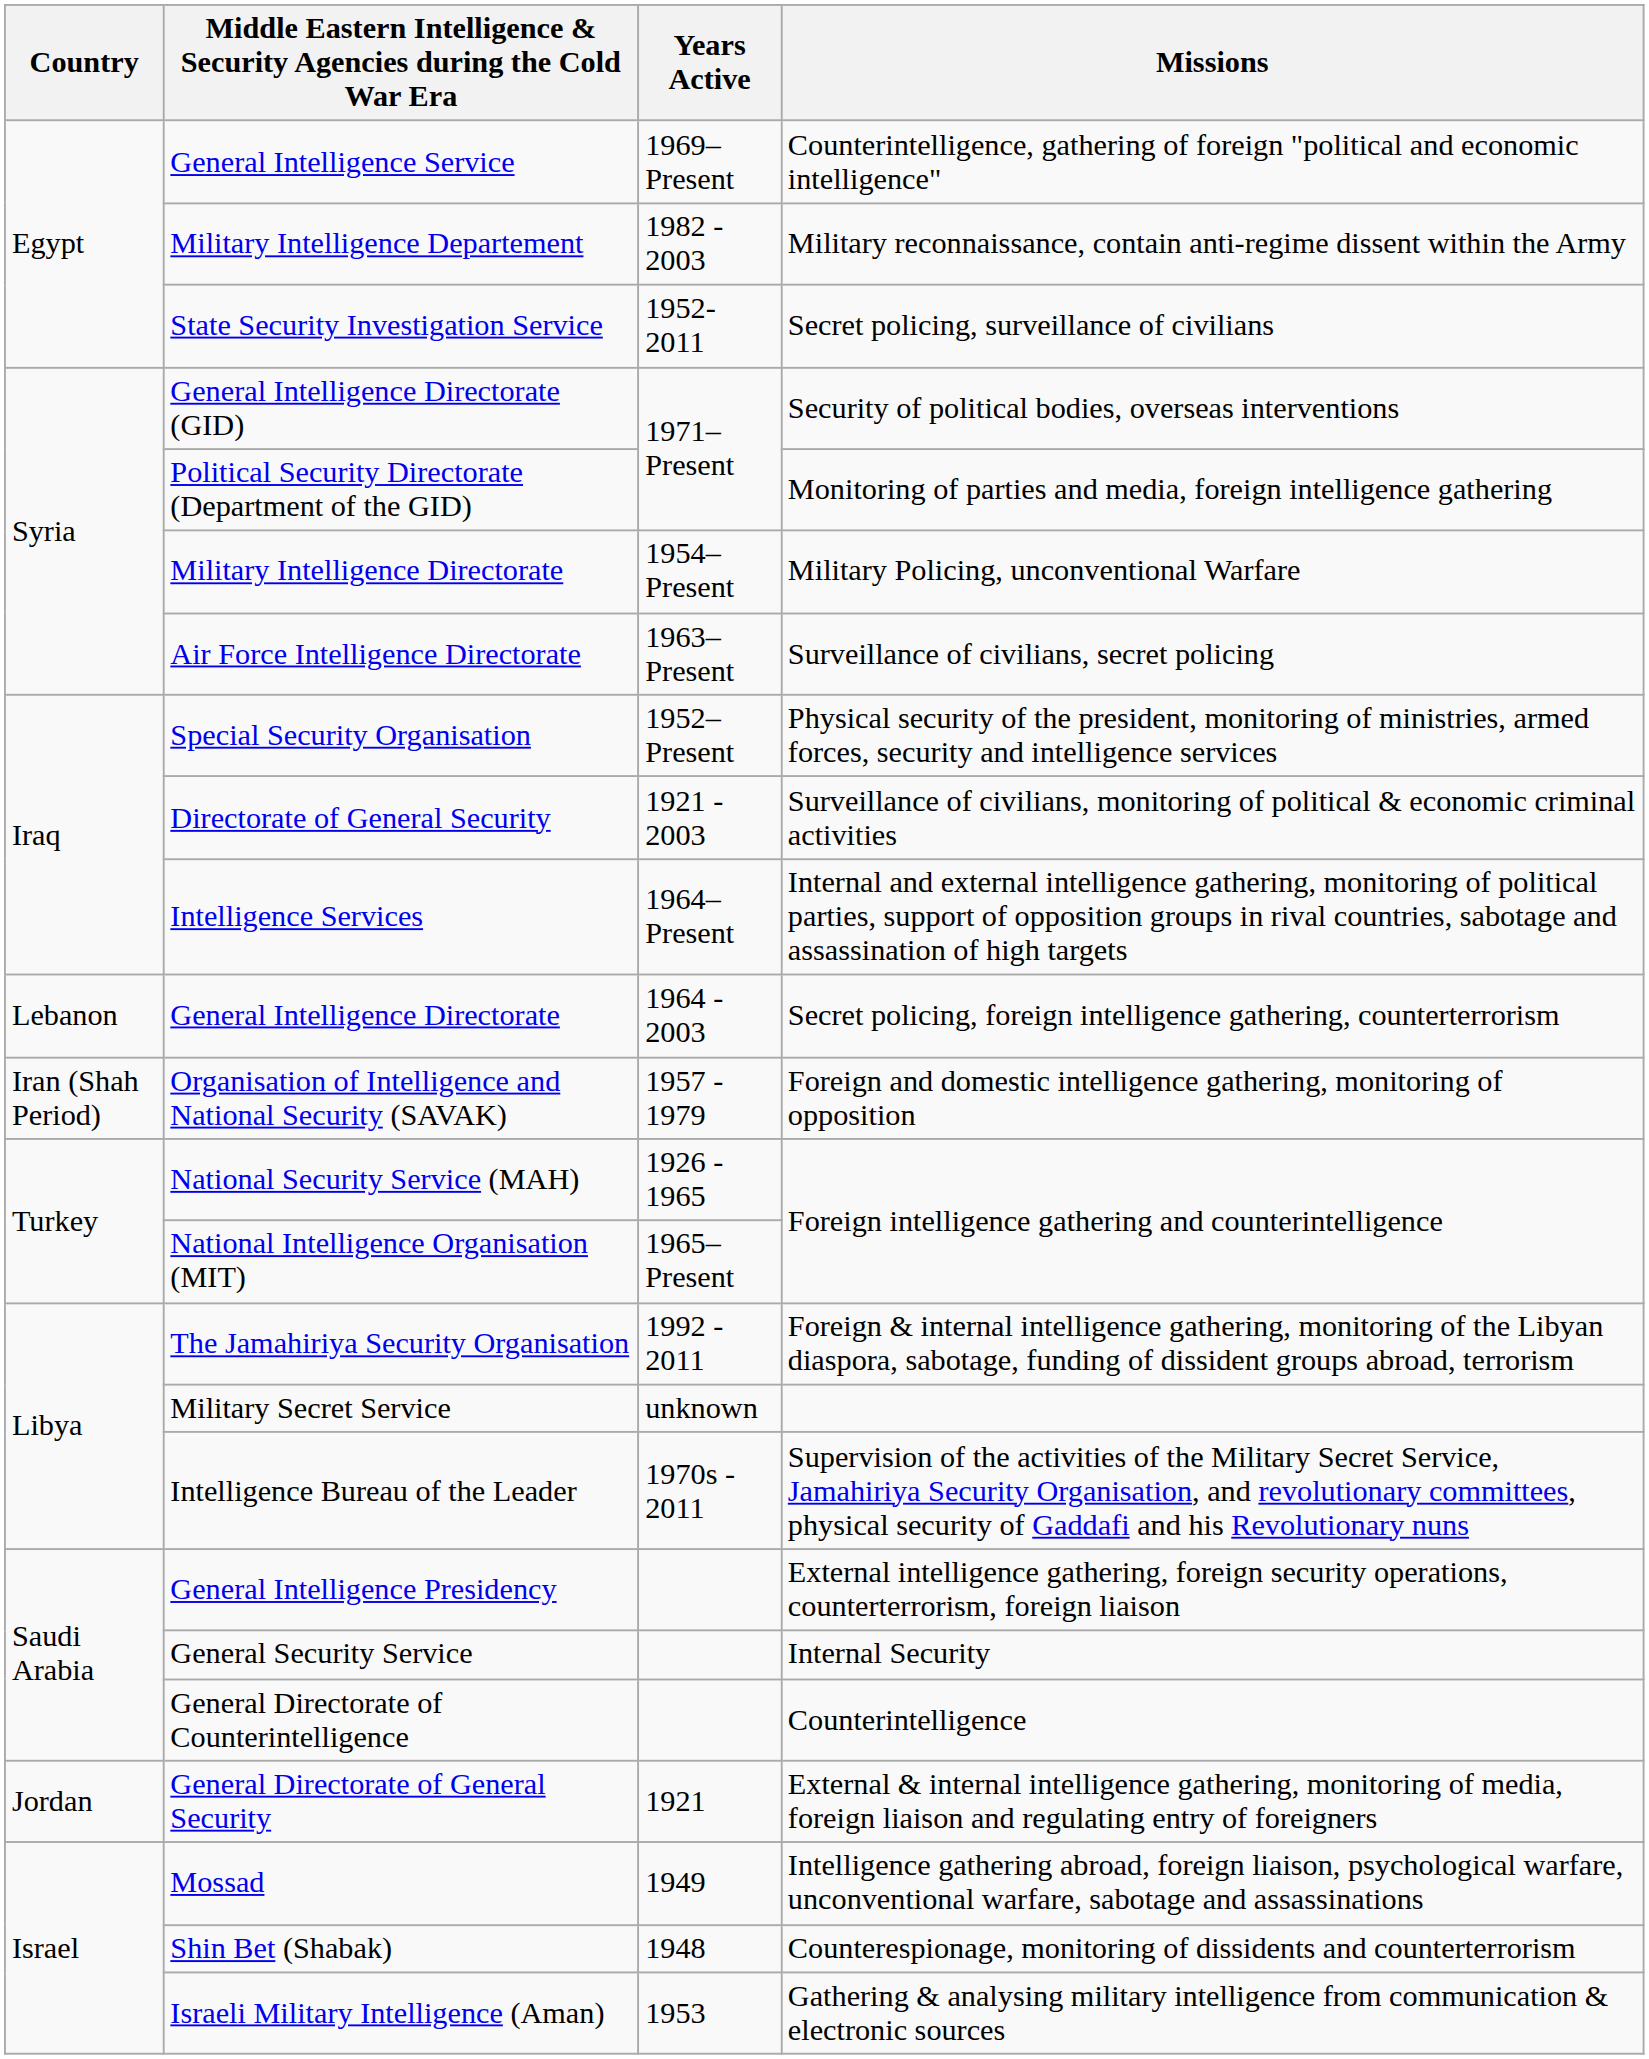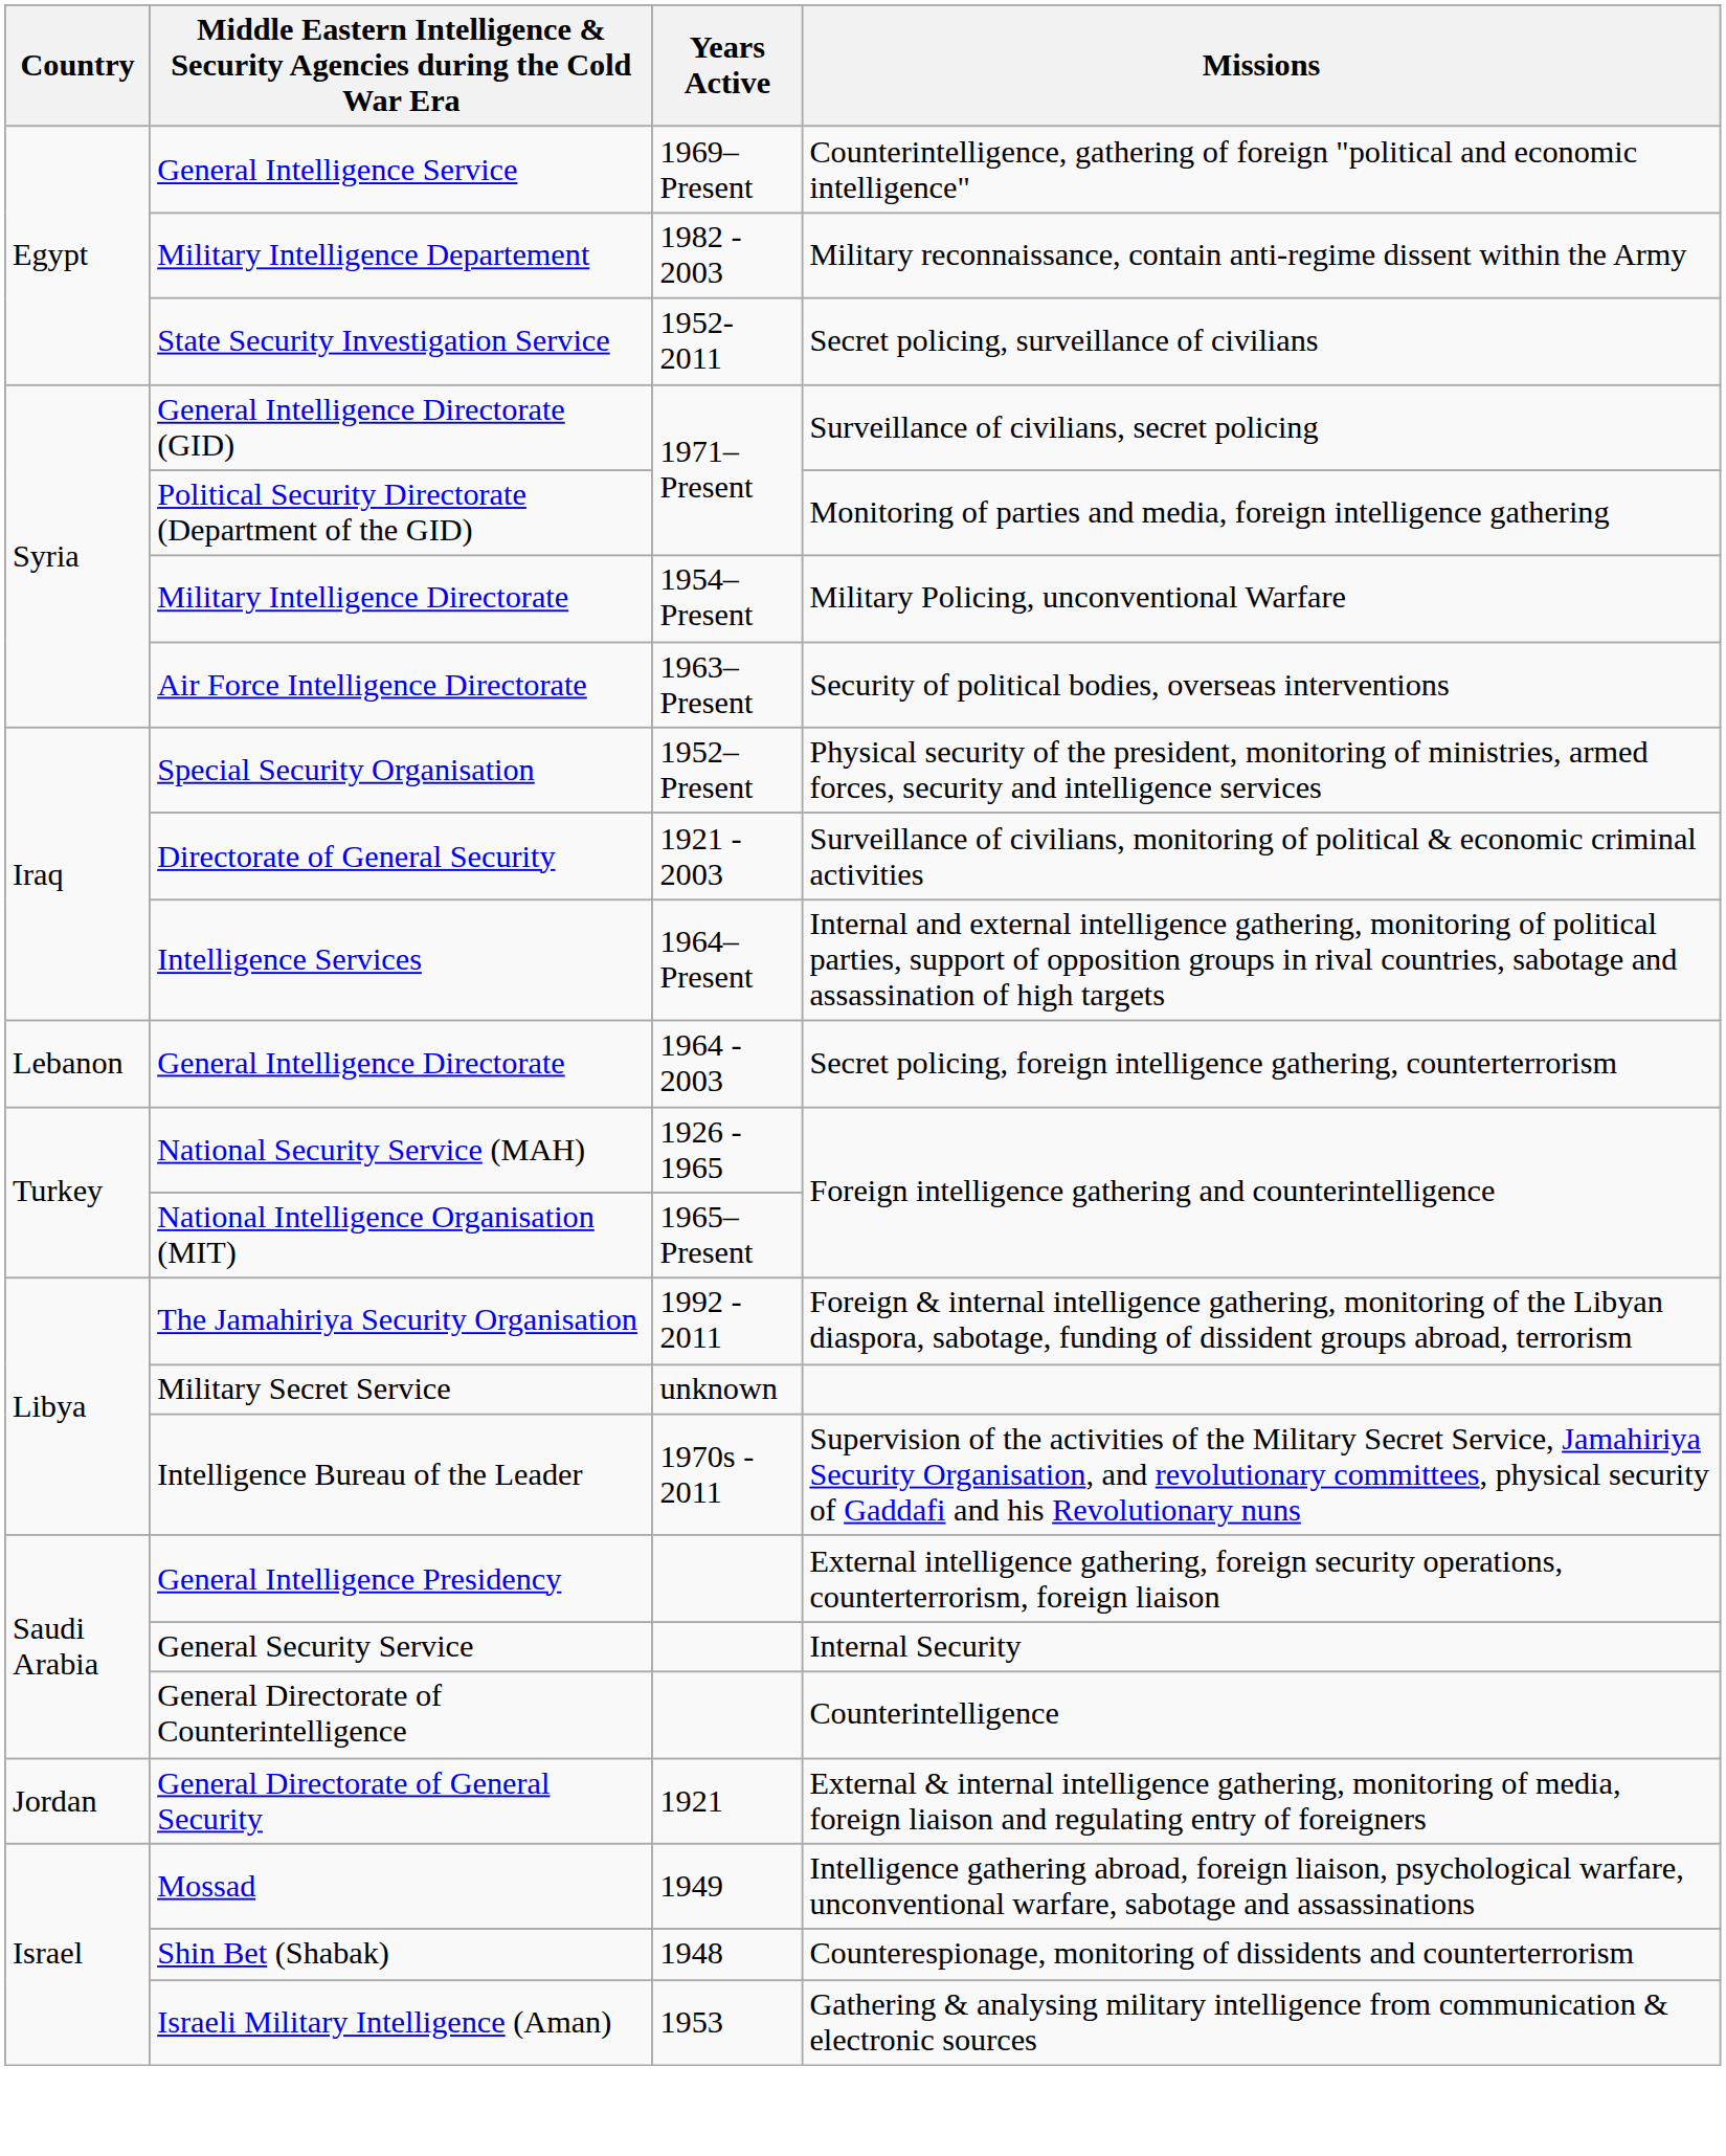 <table class="wikitable">
 <tr>
 <th>Country</th>
 <th>Middle Eastern Intelligence & Security Agencies during the Cold War Era</th>
 <th>Years Active</th>
 <th>Missions</th>
 </tr>
 <tr>
 <td rowspan="3">Egypt</td>
 <td><a href='#'>General Intelligence Service</a></td>
 <td>1969–Present</td>
 <td>Counterintelligence, gathering of foreign "political and economic intelligence"</td>
 </tr>
 <tr>
 <td><a href='#'>Military Intelligence Departement</a></td>
 <td>1982 - 2003</td>
 <td>Military reconnaissance, contain anti-regime dissent within the Army</td>
 </tr>
 <tr>
 <td><a href='#'>State Security Investigation Service</a></td>
 <td>1952- 2011</td>
 <td>Secret policing, surveillance of civilians</td>
 </tr>
 <tr>
 <td rowspan="4">Syria</td>
 <td><a href='#'>General Intelligence Directorate</a> (GID)</td>
 <td rowspan="2">1971–Present</td>
-<td>Security of political bodies, overseas interventions</td>
+<td>Surveillance of civilians, secret policing</td>
 </tr>
 <tr>
 <td><a href='#'>Political Security Directorate</a> (Department of the GID)</td>
 <td>Monitoring of parties and media, foreign intelligence gathering</td>
 </tr>
 <tr>
 <td><a href='#'>Military Intelligence Directorate</a></td>
 <td>1954–Present</td>
 <td>Military Policing, unconventional Warfare</td>
 </tr>
 <tr>
 <td><a href='#'>Air Force Intelligence Directorate</a></td>
 <td>1963–Present</td>
-<td>Surveillance of civilians, secret policing</td>
+<td>Security of political bodies, overseas interventions</td>
 </tr>
 <tr>
 <td rowspan="3">Iraq</td>
 <td><a href='#'>Special Security Organisation</a></td>
 <td>1952–Present</td>
 <td>Physical security of the president, monitoring of ministries, armed forces, security and intelligence services</td>
 </tr>
 <tr>
 <td><a href='#'>Directorate of General Security</a></td>
 <td>1921 - 2003</td>
 <td>Surveillance of civilians, monitoring of political & economic criminal activities</td>
 </tr>
 <tr>
 <td><a href='#'>Intelligence Services</a></td>
 <td>1964–Present</td>
 <td>Internal and external intelligence gathering, monitoring of political parties, support of opposition groups in rival countries, sabotage and assassination of high targets</td>
 </tr>
 <tr>
 <td>Lebanon</td>
 <td><a href='#'>General Intelligence Directorate</a></td>
 <td>1964 - 2003</td>
 <td>Secret policing, foreign intelligence gathering, counterterrorism</td>
-</tr>
-<tr>
-<td>Iran (Shah Period)</td>
-<td><a href='#'>Organisation of Intelligence and National Security</a> (SAVAK)</td>
-<td>1957 - 1979</td>
-<td>Foreign and domestic intelligence gathering, monitoring of opposition</td>
 </tr>
 <tr>
 <td rowspan="2">Turkey</td>
 <td><a href='#'>National Security Service</a> (MAH)</td>
 <td>1926 - 1965</td>
 <td rowspan="2">Foreign intelligence gathering and counterintelligence</td>
 </tr>
 <tr>
 <td><a href='#'>National Intelligence Organisation</a> (MIT)</td>
 <td>1965–Present</td>
 </tr>
 <tr>
 <td rowspan="3">Libya</td>
 <td><a href='#'>The Jamahiriya Security Organisation</a></td>
 <td>1992 - 2011</td>
 <td>Foreign & internal intelligence gathering, monitoring of the Libyan diaspora, sabotage, funding of dissident groups abroad, terrorism</td>
 </tr>
 <tr>
 <td>Military Secret Service</td>
 <td>unknown</td>
 <td></td>
 </tr>
 <tr>
 <td>Intelligence Bureau of the Leader</td>
 <td>1970s - 2011</td>
 <td>Supervision of the activities of the Military Secret Service, <a href='#'>Jamahiriya Security Organisation</a>, and <a href='#'>revolutionary committees</a>, physical security of <a href='#'>Gaddafi</a> and his  <a href='#'>Revolutionary nuns</a></td>
 </tr>
 <tr>
 <td rowspan="3">Saudi Arabia</td>
 <td><a href='#'>General Intelligence Presidency</a></td>
 <td></td>
 <td>External intelligence gathering, foreign security operations, counterterrorism, foreign liaison</td>
 </tr>
 <tr>
 <td>General Security Service</td>
 <td></td>
 <td>Internal Security</td>
 </tr>
 <tr>
 <td>General Directorate of Counterintelligence</td>
 <td></td>
 <td>Counterintelligence</td>
 </tr>
 <tr>
 <td>Jordan</td>
 <td><a href='#'>General Directorate of General Security</a></td>
 <td>1921</td>
 <td>External & internal intelligence gathering, monitoring of media, foreign liaison and regulating entry of foreigners</td>
 </tr>
 <tr>
 <td rowspan="3">Israel</td>
 <td><a href='#'>Mossad</a></td>
 <td>1949</td>
 <td>Intelligence gathering abroad, foreign liaison, psychological warfare, unconventional warfare, sabotage and assassinations</td>
 </tr>
 <tr>
 <td><a href='#'>Shin Bet</a> (Shabak)</td>
 <td>1948</td>
 <td>Counterespionage, monitoring of dissidents and counterterrorism</td>
 </tr>
 <tr>
 <td><a href='#'>Israeli Military Intelligence</a> (Aman)</td>
 <td>1953</td>
 <td>Gathering & analysing military intelligence from communication & electronic sources</td>
 </tr>
 </table>
